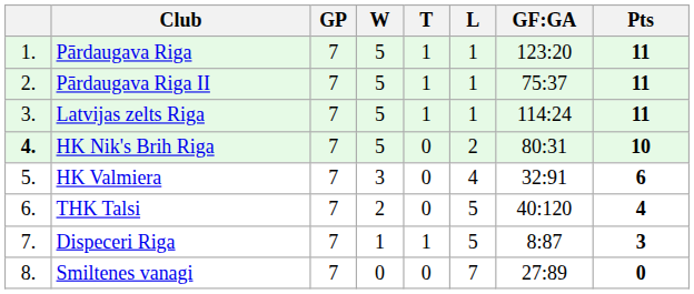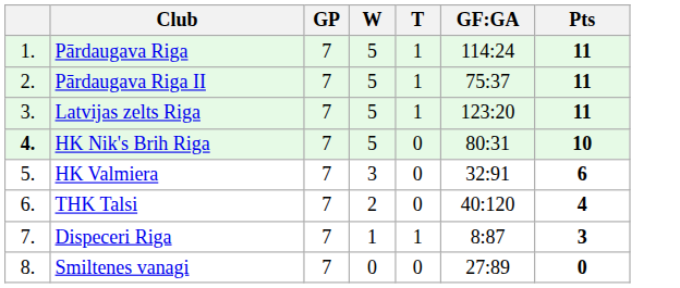 <table class="wikitable">
 <tr>
 <th width="30"></th>
 <th width="200">Club</th>
 <th width="30">GP</th>
 <th width="30">W</th>
 <th width="30">T</th>
-<th width="30">L</th>
 <th width="70">GF:GA</th>
 <th width="70">Pts</th>
 </tr>
 <tr bgcolor="#e6fae6" align="center">
 <td>1.</td>
 <td align="left"><a href='#'>Pārdaugava Riga</a></td>
 <td>7</td>
 <td>5</td>
 <td>1</td>
-<td>1</td>
-<td>123:20</td>
+<td>114:24</td>
 <td><strong>11</strong></td>
 </tr>
 <tr bgcolor="#e6fae6" align="center">
 <td>2.</td>
 <td align="left"><a href='#'>Pārdaugava Riga II</a></td>
 <td>7</td>
 <td>5</td>
-<td>1</td>
 <td>1</td>
 <td>75:37</td>
 <td><strong>11</strong></td>
 </tr>
 <tr bgcolor="#e6fae6" align="center">
 <td>3.</td>
 <td align="left"><a href='#'>Latvijas zelts Riga</a></td>
 <td>7</td>
 <td>5</td>
 <td>1</td>
-<td>1</td>
-<td>114:24</td>
+<td>123:20</td>
 <td><strong>11</strong></td>
 </tr>
 <tr bgcolor="#e6fae6" align="center">
 <td><strong>4.</strong></td>
 <td align="left"><a href='#'>HK Nik's Brih Riga</a></td>
 <td>7</td>
 <td>5</td>
 <td>0</td>
-<td>2</td>
 <td>80:31</td>
 <td><strong>10</strong></td>
 </tr>
 <tr bgcolor="#FFFFFF" align="center">
 <td>5.</td>
 <td align="left"><a href='#'>HK Valmiera</a></td>
 <td>7</td>
 <td>3</td>
 <td>0</td>
-<td>4</td>
 <td>32:91</td>
 <td><strong>6</strong></td>
 </tr>
 <tr bgcolor="#FFFFFF" align="center">
 <td>6.</td>
 <td align="left"><a href='#'>THK Talsi</a></td>
 <td>7</td>
 <td>2</td>
 <td>0</td>
-<td>5</td>
 <td>40:120</td>
 <td><strong>4</strong></td>
 </tr>
 <tr bgcolor="#FFFFFF" align="center">
 <td>7.</td>
 <td align="left"><a href='#'>Dispeceri Riga</a></td>
 <td>7</td>
 <td>1</td>
 <td>1</td>
-<td>5</td>
 <td>8:87</td>
 <td><strong>3</strong></td>
 </tr>
 <tr bgcolor="#FFFFFF" align="center">
 <td>8.</td>
 <td align="left"><a href='#'>Smiltenes vanagi</a></td>
 <td>7</td>
 <td>0</td>
 <td>0</td>
-<td>7</td>
 <td>27:89</td>
 <td><strong>0</strong></td>
 </tr>
 </table>
